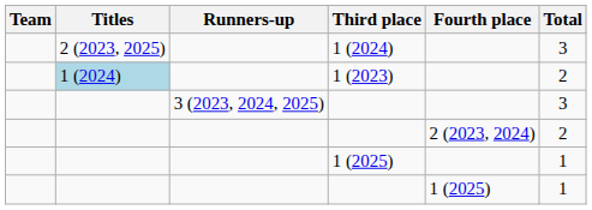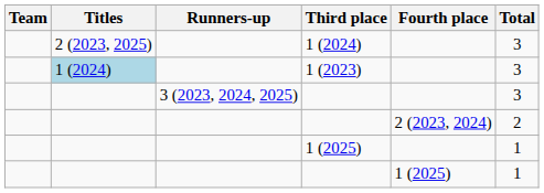 <table class="wikitable sortable">
 <tr>
 <th>Team</th>
 <th>Titles</th>
 <th>Runners-up</th>
 <th>Third place</th>
 <th>Fourth place</th>
 <th>Total</th>
 </tr>
 <tr>
 <td></td>
 <td>2 (<a href='#'>2023</a>, <a href='#'>2025</a>)</td>
 <td></td>
 <td>1 (<a href='#'>2024</a>)</td>
 <td></td>
 <td align=center>3</td>
 </tr>
 <tr>
 <td></td>
 <td style="background: lightblue;">1 (<a href='#'>2024</a>)</td>
 <td></td>
 <td>1 (<a href='#'>2023</a>)</td>
 <td></td>
-<td align=center>2</td>
+<td align=center>3</td>
 </tr>
 <tr>
 <td></td>
 <td></td>
 <td>3 (<a href='#'>2023</a>, <a href='#'>2024</a>, <a href='#'>2025</a>)</td>
 <td></td>
 <td></td>
 <td align=center>3</td>
 </tr>
 <tr>
 <td></td>
 <td></td>
 <td></td>
 <td></td>
 <td>2 (<a href='#'>2023</a>, <a href='#'>2024</a>)</td>
 <td align=center>2</td>
 </tr>
 <tr>
 <td></td>
 <td></td>
 <td></td>
 <td>1 (<a href='#'>2025</a>)</td>
 <td></td>
 <td align=center>1</td>
 </tr>
 <tr>
 <td></td>
 <td></td>
 <td></td>
 <td></td>
 <td>1 (<a href='#'>2025</a>)</td>
 <td align=center>1</td>
 </tr>
 </table>
